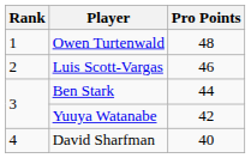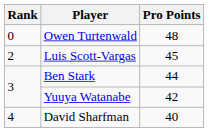 <table class="wikitable">
 <tr>
 <th>Rank</th>
 <th>Player</th>
 <th>Pro Points</th>
 </tr>
 <tr>
-<td>1</td>
+<td>0</td>
 <td> <a href='#'>Owen Turtenwald</a></td>
 <td align=center>48</td>
 </tr>
 <tr>
 <td>2</td>
 <td> <a href='#'>Luis Scott-Vargas</a></td>
-<td align=center>46</td>
+<td align=center>45</td>
 </tr>
 <tr>
 <td rowspan=2>3</td>
 <td> <a href='#'>Ben Stark</a></td>
 <td align=center>44</td>
 </tr>
 <tr>
 <td> <a href='#'>Yuuya Watanabe</a></td>
 <td align=center>42</td>
 </tr>
 <tr>
 <td>4</td>
 <td> David Sharfman</td>
 <td align=center>40</td>
 </tr>
 </table>
